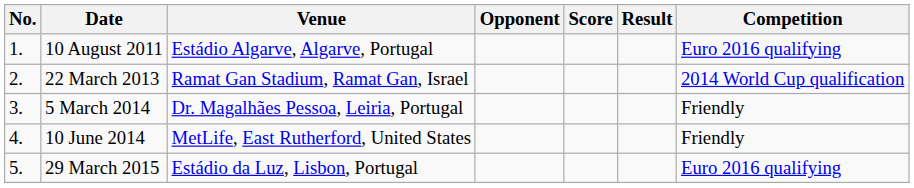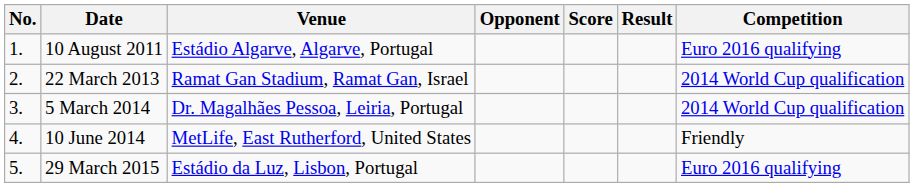 <table class="wikitable">
 <tr>
 <th>No.</th>
 <th>Date</th>
 <th>Venue</th>
 <th>Opponent</th>
 <th>Score</th>
 <th>Result</th>
 <th>Competition</th>
 </tr>
 <tr>
 <td>1.</td>
 <td>10 August 2011</td>
 <td><a href='#'>Estádio Algarve</a>, <a href='#'>Algarve</a>, Portugal</td>
 <td></td>
 <td></td>
 <td></td>
 <td><a href='#'>Euro 2016 qualifying</a></td>
 </tr>
 <tr>
 <td>2.</td>
 <td>22 March 2013</td>
 <td><a href='#'>Ramat Gan Stadium</a>, <a href='#'>Ramat Gan</a>, Israel</td>
 <td></td>
 <td></td>
 <td></td>
 <td><a href='#'>2014 World Cup qualification</a></td>
 </tr>
 <tr>
 <td>3.</td>
 <td>5 March 2014</td>
 <td><a href='#'>Dr. Magalhães Pessoa</a>, <a href='#'>Leiria</a>, Portugal</td>
 <td></td>
 <td></td>
 <td></td>
-<td>Friendly</td>
+<td><a href='#'>2014 World Cup qualification</a></td>
 </tr>
 <tr>
 <td>4.</td>
 <td>10 June 2014</td>
 <td><a href='#'>MetLife</a>, <a href='#'>East Rutherford</a>, United States</td>
 <td></td>
 <td></td>
 <td></td>
 <td>Friendly</td>
 </tr>
 <tr>
 <td>5.</td>
 <td>29 March 2015</td>
 <td><a href='#'>Estádio da Luz</a>, <a href='#'>Lisbon</a>, Portugal</td>
 <td></td>
 <td></td>
 <td></td>
 <td><a href='#'>Euro 2016 qualifying</a></td>
 </tr>
 </table>
